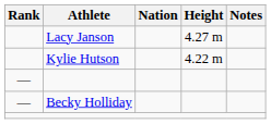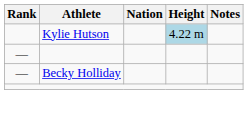 <table class="wikitable mw-datatable sortable" style="text-align:center;">
 <tr>
 <th>Rank</th>
 <th>Athlete</th>
 <th>Nation</th>
 <th>Height</th>
 <th>Notes</th>
 </tr>
 <tr>
 <td></td>
-<td align=left><a href='#'>Lacy Janson</a></td>
-<td align=left></td>
-<td>4.27 m</td>
-<td></td>
-</tr>
-<tr>
-<td></td>
 <td align=left><a href='#'>Kylie Hutson</a></td>
 <td align=left></td>
-<td>4.22 m</td>
+<td style="background: lightblue;">4.22 m</td>
 <td></td>
 </tr>
 <tr>
 <td>—</td>
 <td align=left></td>
 <td align=left></td>
 <td></td>
 <td></td>
 </tr>
 <tr>
 <td>—</td>
 <td align=left><a href='#'>Becky Holliday</a></td>
 <td align=left></td>
 <td></td>
 <td></td>
 </tr>
 <tr class="sortbottom">
 <td colspan=5></td>
 </tr>
 </table>
